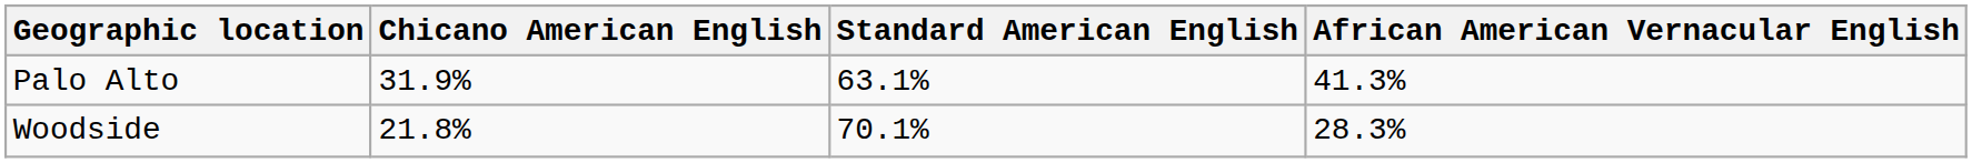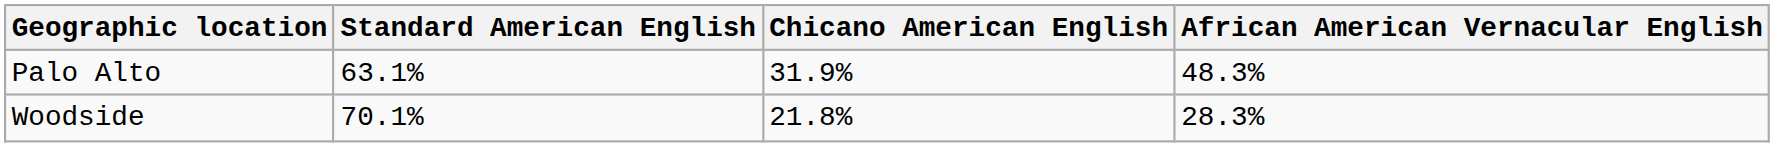 <table class="wikitable">
 <tr>
 <th>Geographic location</th>
+<th>Standard American English</th>
 <th>Chicano American English</th>
-<th>Standard American English</th>
 <th>African American Vernacular English</th>
 </tr>
 <tr>
 <td>Palo Alto</td>
+<td>63.1%</td>
 <td>31.9%</td>
-<td>63.1%</td>
-<td>41.3%</td>
+<td>48.3%</td>
 </tr>
 <tr>
 <td>Woodside</td>
+<td>70.1%</td>
 <td>21.8%</td>
-<td>70.1%</td>
 <td>28.3%</td>
 </tr>
 </table>
